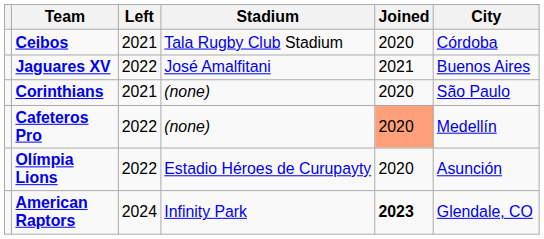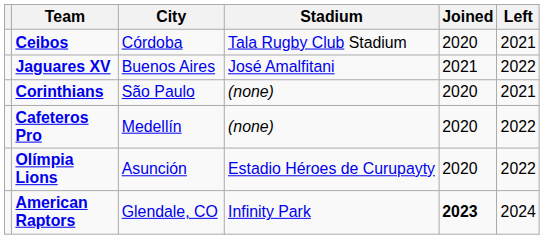 <table class="wikitable sortable">
 <tr>
 <th></th>
 <th width=100px>Team</th>
-<th>Left</th>
+<th width=100px>City</th>
 <th width= px>Stadium</th>
 <th>Joined</th>
-<th width=100px>City</th>
+<th>Left</th>
 </tr>
 <tr>
 <td></td>
 <td><strong><a href='#'>Ceibos</a></strong></td>
-<td>2021 </td>
+<td><a href='#'>Córdoba</a></td>
 <td><a href='#'>Tala Rugby Club</a> Stadium</td>
 <td>2020</td>
-<td><a href='#'>Córdoba</a></td>
+<td>2021 </td>
 </tr>
 <tr>
 <td></td>
 <td><strong><a href='#'>Jaguares XV</a></strong></td>
-<td>2022</td>
+<td><a href='#'>Buenos Aires</a></td>
 <td><a href='#'>José Amalfitani</a></td>
 <td>2021</td>
-<td><a href='#'>Buenos Aires</a></td>
+<td>2022</td>
 </tr>
 <tr>
 <td></td>
 <td><strong><a href='#'>Corinthians</a></strong></td>
-<td>2021 </td>
+<td><a href='#'>São Paulo</a></td>
 <td><em>(none)</em></td>
 <td>2020</td>
-<td><a href='#'>São Paulo</a></td>
+<td>2021 </td>
 </tr>
 <tr>
 <td></td>
 <td><strong><a href='#'>Cafeteros Pro</a></strong></td>
+<td><a href='#'>Medellín</a></td>
+<td><em>(none)</em></td>
+<td>2020 </td>
 <td>2022</td>
-<td><em>(none)</em></td>
-<td style="background: lightsalmon;">2020 </td>
-<td><a href='#'>Medellín</a></td>
 </tr>
 <tr>
 <td></td>
 <td><strong><a href='#'>Olímpia Lions</a></strong></td>
-<td>2022</td>
+<td><a href='#'>Asunción</a></td>
 <td><a href='#'>Estadio Héroes de Curupayty</a></td>
 <td>2020</td>
-<td><a href='#'>Asunción</a></td>
+<td>2022</td>
 </tr>
 <tr>
 <td></td>
 <td><strong><a href='#'>American Raptors</a></strong></td>
-<td>2024</td>
+<td><a href='#'>Glendale, CO</a></td>
 <td><a href='#'>Infinity Park</a></td>
 <td><strong>2023</strong></td>
-<td><a href='#'>Glendale, CO</a></td>
+<td>2024</td>
 </tr>
 </table>
